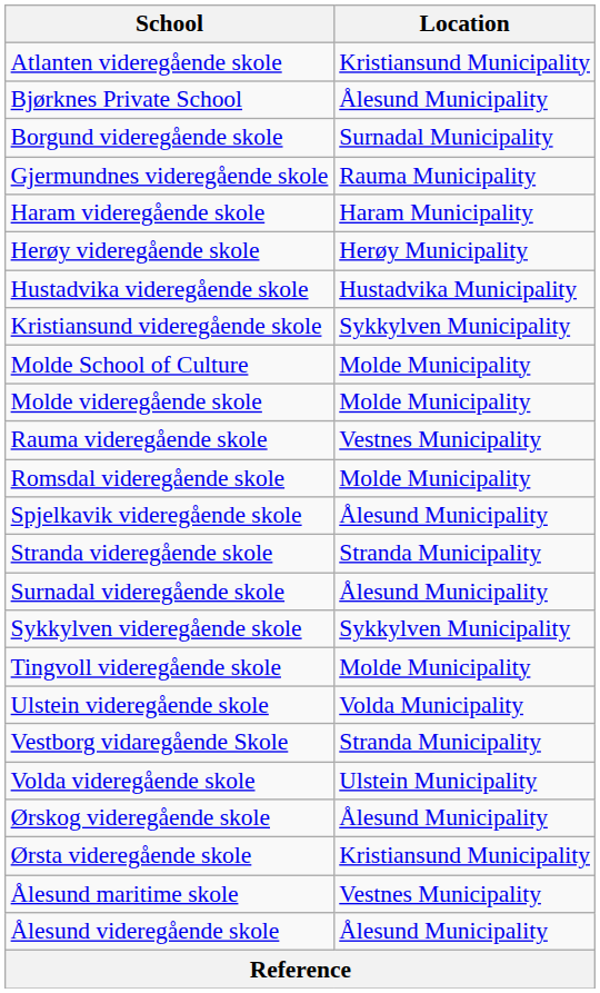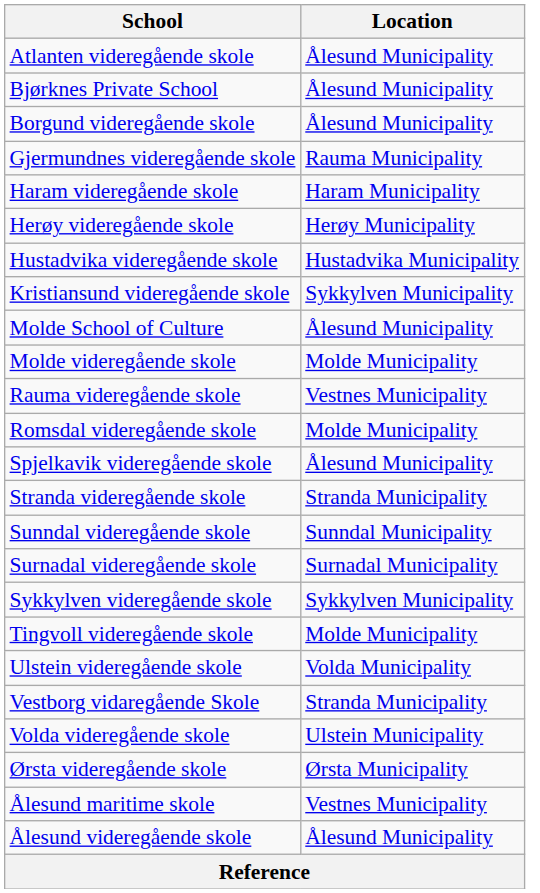 <table class="wikitable sortable">
 <tr>
 <th>School</th>
 <th>Location</th>
 </tr>
 <tr>
 <td><a href='#'>Atlanten videregående skole</a></td>
-<td><a href='#'>Kristiansund Municipality</a></td>
+<td><a href='#'>Ålesund Municipality</a></td>
 </tr>
 <tr>
 <td><a href='#'>Bjørknes Private School</a></td>
 <td><a href='#'>Ålesund Municipality</a></td>
 </tr>
 <tr>
 <td><a href='#'>Borgund videregående skole</a></td>
-<td><a href='#'>Surnadal Municipality</a></td>
+<td><a href='#'>Ålesund Municipality</a></td>
 </tr>
 <tr>
 <td><a href='#'>Gjermundnes videregående skole</a></td>
 <td><a href='#'>Rauma Municipality</a></td>
 </tr>
 <tr>
 <td><a href='#'>Haram videregående skole</a></td>
 <td><a href='#'>Haram Municipality</a></td>
 </tr>
 <tr>
 <td><a href='#'>Herøy videregående skole</a></td>
 <td><a href='#'>Herøy Municipality</a></td>
 </tr>
 <tr>
 <td><a href='#'>Hustadvika videregående skole</a></td>
 <td><a href='#'>Hustadvika Municipality</a></td>
 </tr>
 <tr>
 <td><a href='#'>Kristiansund videregående skole</a></td>
 <td><a href='#'>Sykkylven Municipality</a></td>
 </tr>
 <tr>
 <td><a href='#'>Molde School of Culture</a></td>
-<td><a href='#'>Molde Municipality</a></td>
+<td><a href='#'>Ålesund Municipality</a></td>
 </tr>
 <tr>
 <td><a href='#'>Molde videregående skole</a></td>
 <td><a href='#'>Molde Municipality</a></td>
 </tr>
 <tr>
 <td><a href='#'>Rauma videregående skole</a></td>
 <td><a href='#'>Vestnes Municipality</a></td>
 </tr>
 <tr>
 <td><a href='#'>Romsdal videregående skole</a></td>
 <td><a href='#'>Molde Municipality</a></td>
 </tr>
 <tr>
 <td><a href='#'>Spjelkavik videregående skole</a></td>
 <td><a href='#'>Ålesund Municipality</a></td>
 </tr>
 <tr>
 <td><a href='#'>Stranda videregående skole</a></td>
 <td><a href='#'>Stranda Municipality</a></td>
 </tr>
 <tr>
+<td><a href='#'>Sunndal videregående skole</a></td>
+<td><a href='#'>Sunndal Municipality</a></td>
+</tr>
+<tr>
 <td><a href='#'>Surnadal videregående skole</a></td>
-<td><a href='#'>Ålesund Municipality</a></td>
+<td><a href='#'>Surnadal Municipality</a></td>
 </tr>
 <tr>
 <td><a href='#'>Sykkylven videregående skole</a></td>
 <td><a href='#'>Sykkylven Municipality</a></td>
 </tr>
 <tr>
 <td><a href='#'>Tingvoll videregående skole</a></td>
 <td><a href='#'>Molde Municipality</a></td>
 </tr>
 <tr>
 <td><a href='#'>Ulstein videregående skole</a></td>
 <td><a href='#'>Volda Municipality</a></td>
 </tr>
 <tr>
 <td><a href='#'>Vestborg vidaregående Skole</a></td>
 <td><a href='#'>Stranda Municipality</a></td>
 </tr>
 <tr>
 <td><a href='#'>Volda videregående skole</a></td>
 <td><a href='#'>Ulstein Municipality</a></td>
 </tr>
 <tr>
-<td><a href='#'>Ørskog videregående skole</a></td>
-<td><a href='#'>Ålesund Municipality</a></td>
-</tr>
-<tr>
 <td><a href='#'>Ørsta videregående skole</a></td>
-<td><a href='#'>Kristiansund Municipality</a></td>
+<td><a href='#'>Ørsta Municipality</a></td>
 </tr>
 <tr>
 <td><a href='#'>Ålesund maritime skole</a></td>
 <td><a href='#'>Vestnes Municipality</a></td>
 </tr>
 <tr>
 <td><a href='#'>Ålesund videregående skole</a></td>
 <td><a href='#'>Ålesund Municipality</a></td>
 </tr>
 <tr>
 <th colspan="2">Reference</th>
 </tr>
 </table>
